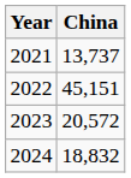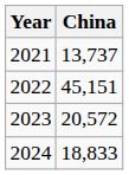 <table class="wikitable">
 <tr>
 <th>Year</th>
 <th>China</th>
 </tr>
 <tr>
 <td>2021</td>
 <td>13,737</td>
 </tr>
 <tr>
 <td>2022</td>
 <td>45,151</td>
 </tr>
 <tr>
 <td>2023</td>
 <td>20,572</td>
 </tr>
 <tr>
 <td>2024</td>
-<td>18,832</td>
+<td>18,833</td>
 </tr>
 </table>
